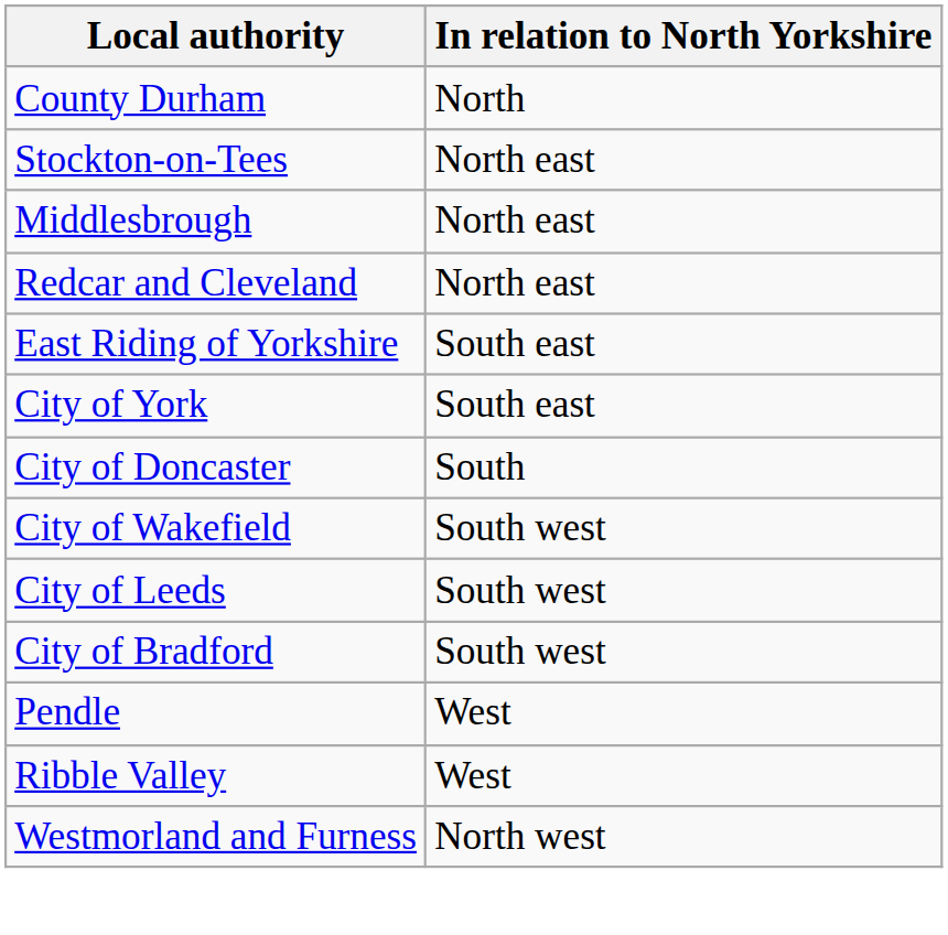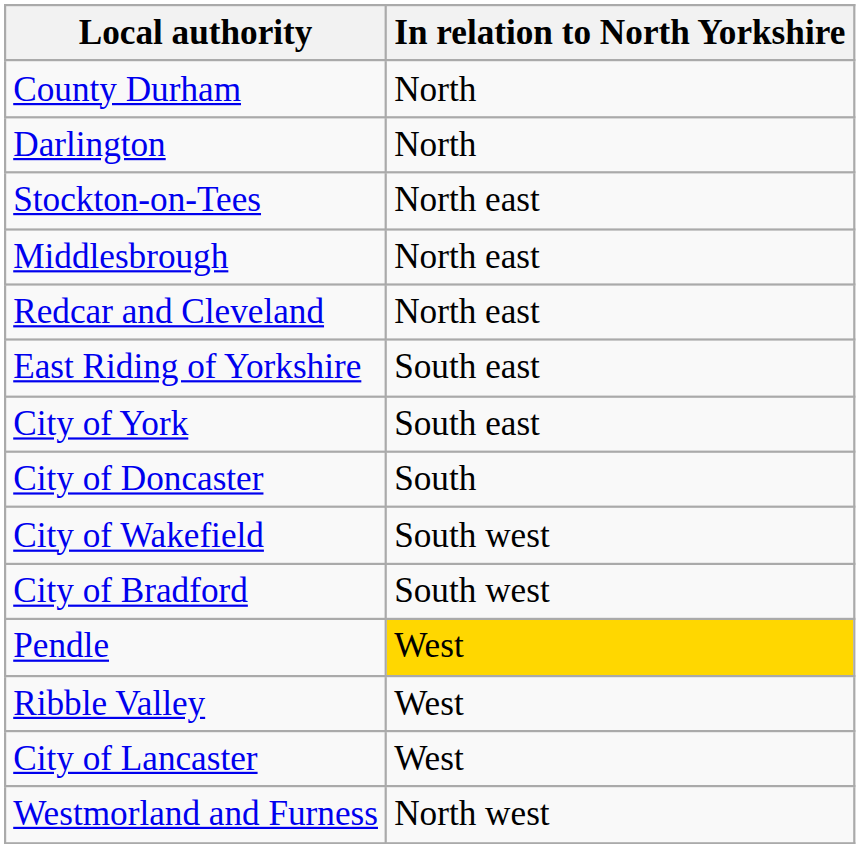 <table class="wikitable sortable">
 <tr>
 <th>Local authority</th>
 <th>In relation to North Yorkshire</th>
 </tr>
 <tr>
 <td><a href='#'>County Durham</a></td>
+<td>North</td>
+</tr>
+<tr>
+<td><a href='#'>Darlington</a></td>
 <td>North</td>
 </tr>
 <tr>
 <td><a href='#'>Stockton-on-Tees</a></td>
 <td>North east</td>
 </tr>
 <tr>
 <td><a href='#'>Middlesbrough</a></td>
 <td>North east</td>
 </tr>
 <tr>
 <td><a href='#'>Redcar and Cleveland</a></td>
 <td>North east</td>
 </tr>
 <tr>
 <td><a href='#'>East Riding of Yorkshire</a></td>
 <td>South east</td>
 </tr>
 <tr>
 <td><a href='#'>City of York</a></td>
 <td>South east</td>
 </tr>
 <tr>
 <td><a href='#'>City of Doncaster</a></td>
 <td>South</td>
 </tr>
 <tr>
 <td><a href='#'>City of Wakefield</a></td>
 <td>South west</td>
 </tr>
 <tr>
-<td><a href='#'>City of Leeds</a></td>
-<td>South west</td>
-</tr>
-<tr>
 <td><a href='#'>City of Bradford</a></td>
 <td>South west</td>
 </tr>
 <tr>
 <td><a href='#'>Pendle</a></td>
+<td style="background: gold;">West</td>
+</tr>
+<tr>
+<td><a href='#'>Ribble Valley</a></td>
 <td>West</td>
 </tr>
 <tr>
-<td><a href='#'>Ribble Valley</a></td>
+<td><a href='#'>City of Lancaster</a></td>
 <td>West</td>
 </tr>
 <tr>
 <td><a href='#'>Westmorland and Furness</a></td>
 <td>North west</td>
 </tr>
 </table>
